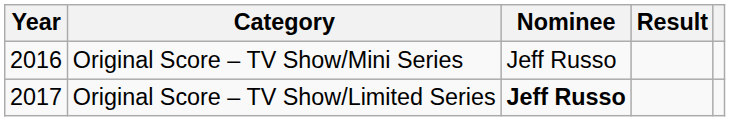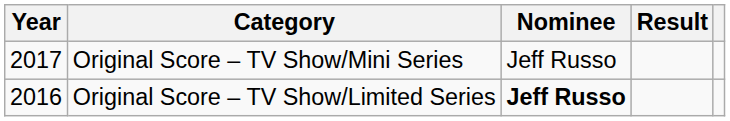 <table class="wikitable sortable">
 <tr>
 <th scope="col">Year</th>
 <th scope="col">Category</th>
 <th scope="col">Nominee</th>
 <th scope="col">Result</th>
 <th scope="col" class="unsortable"></th>
 </tr>
 <tr>
-<td>2016</td>
+<td>2017</td>
 <td scope="row">Original Score – TV Show/Mini Series</td>
 <td>Jeff Russo</td>
 <td></td>
 <td style="text-align: center;"></td>
 </tr>
 <tr>
-<td>2017</td>
+<td>2016</td>
 <td scope="row">Original Score – TV Show/Limited Series</td>
 <td><strong>Jeff Russo</strong></td>
 <td></td>
 <td style="text-align: center;"></td>
 </tr>
 </table>
